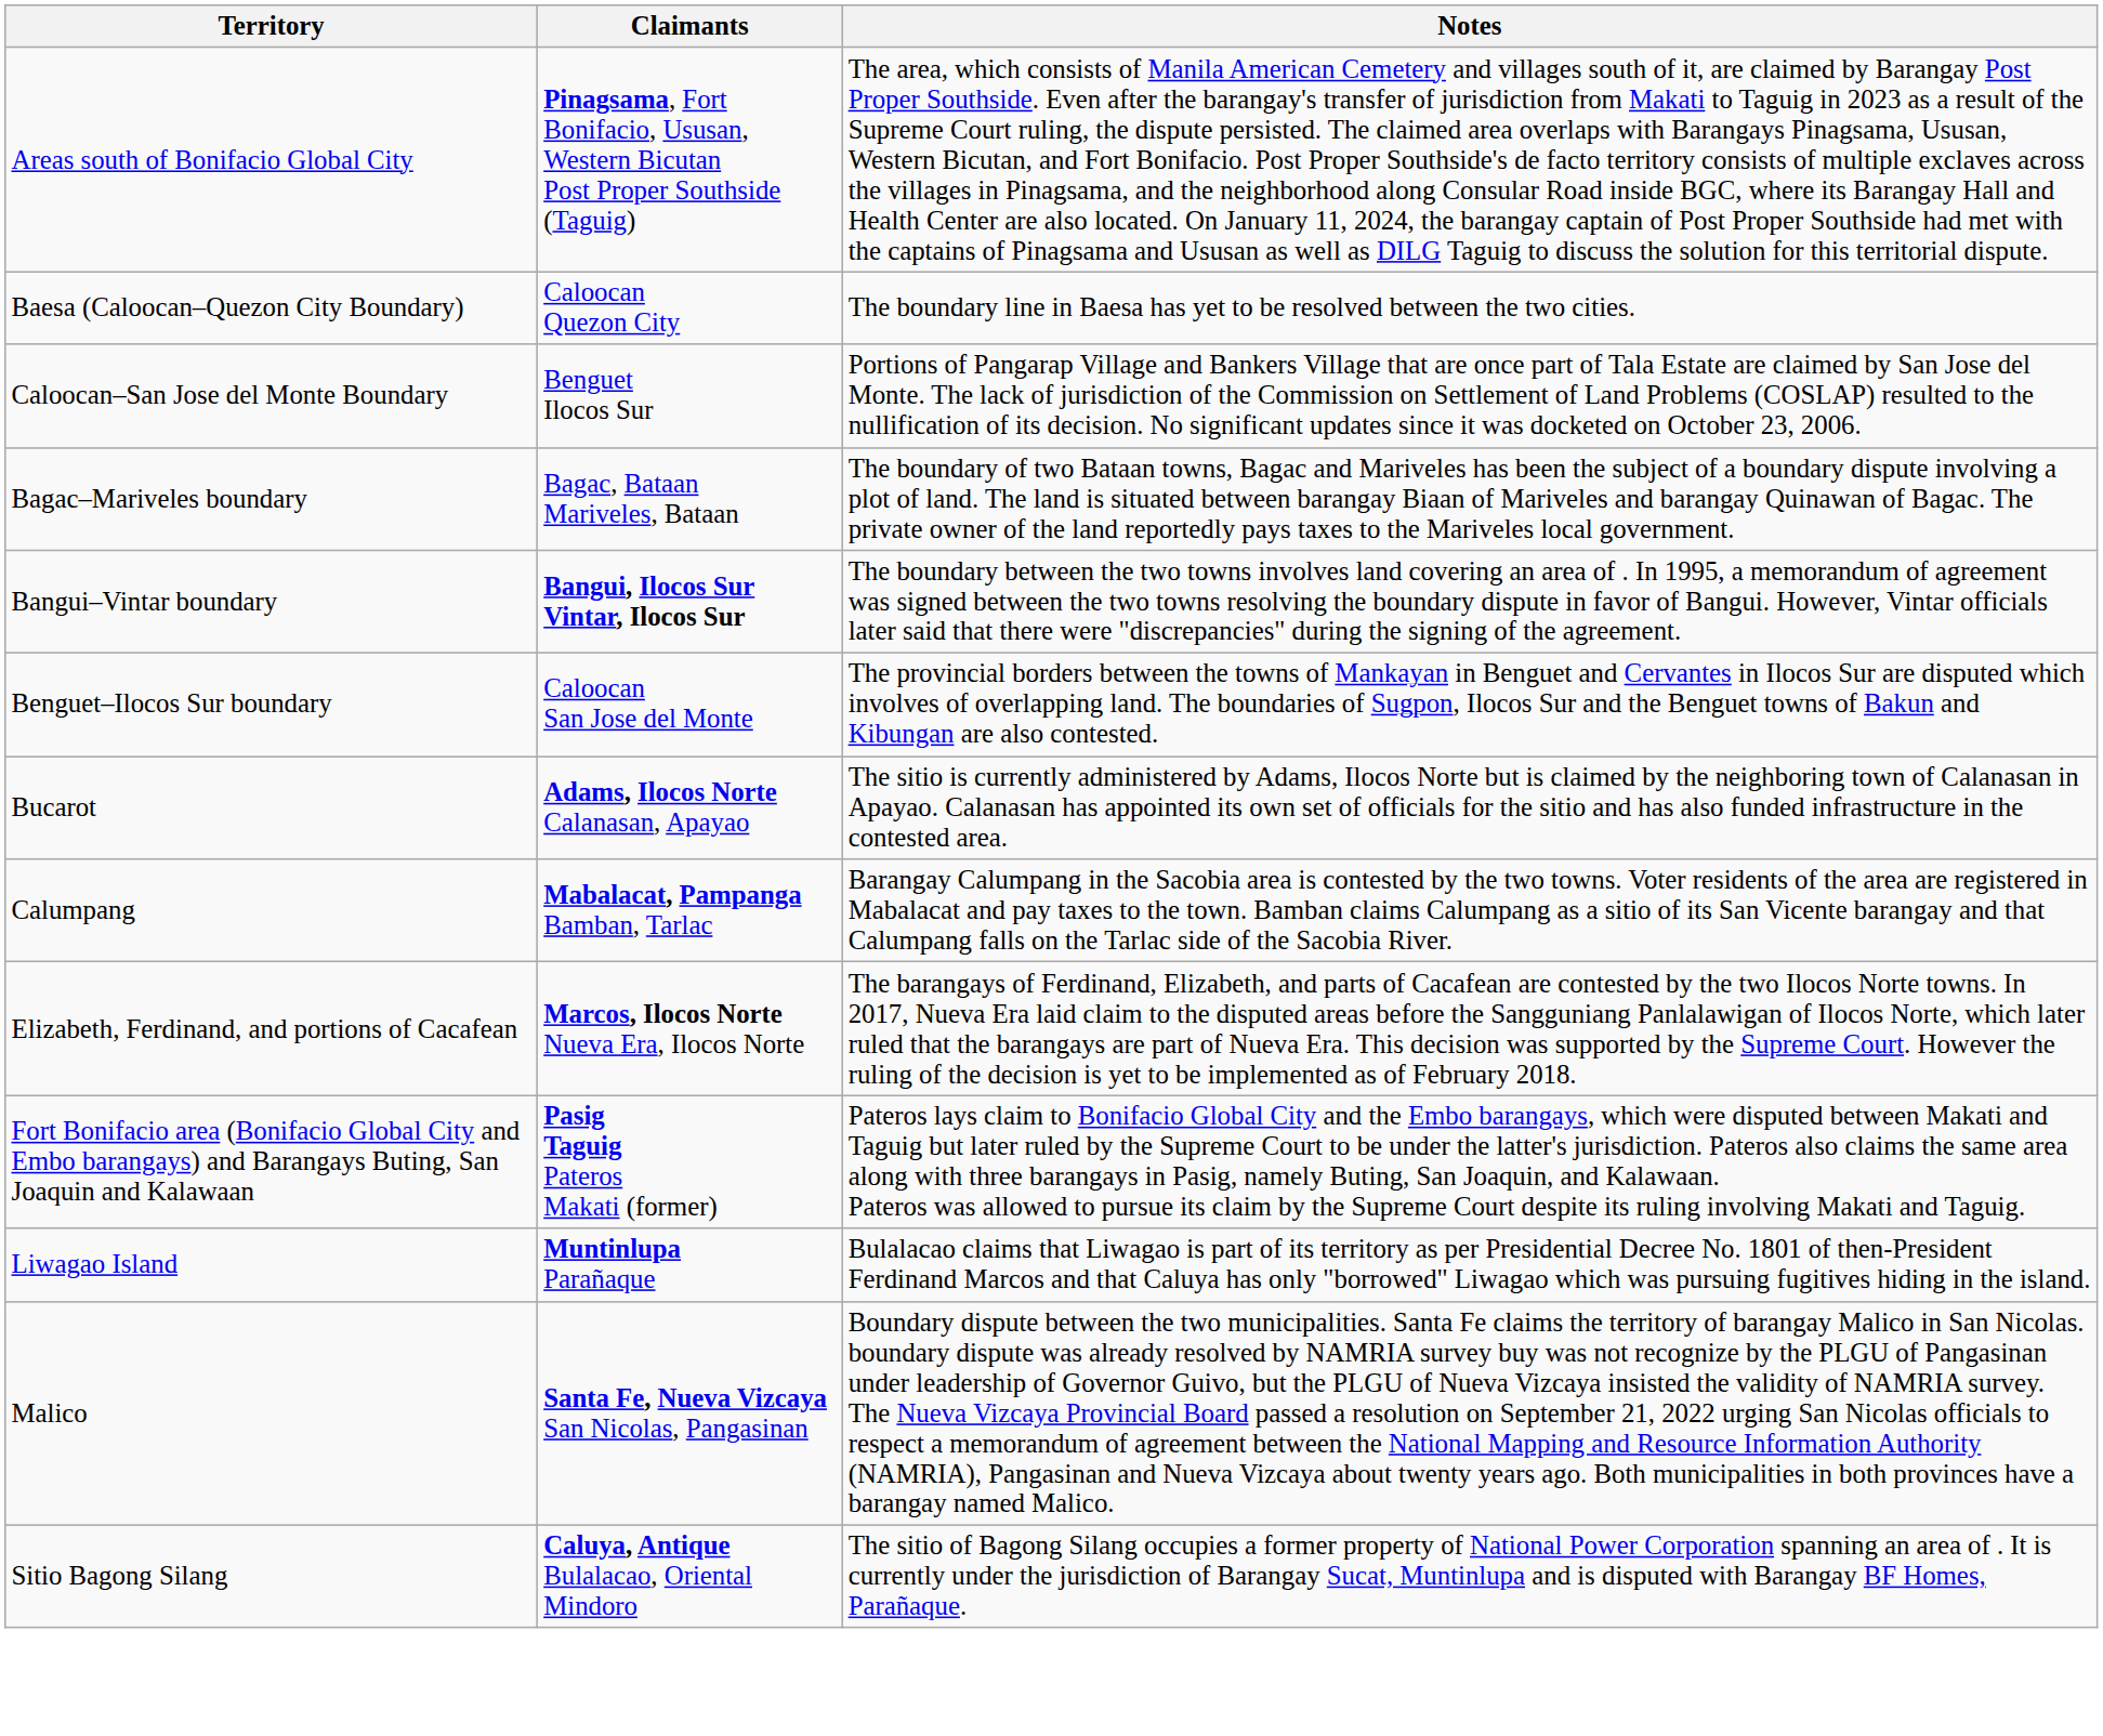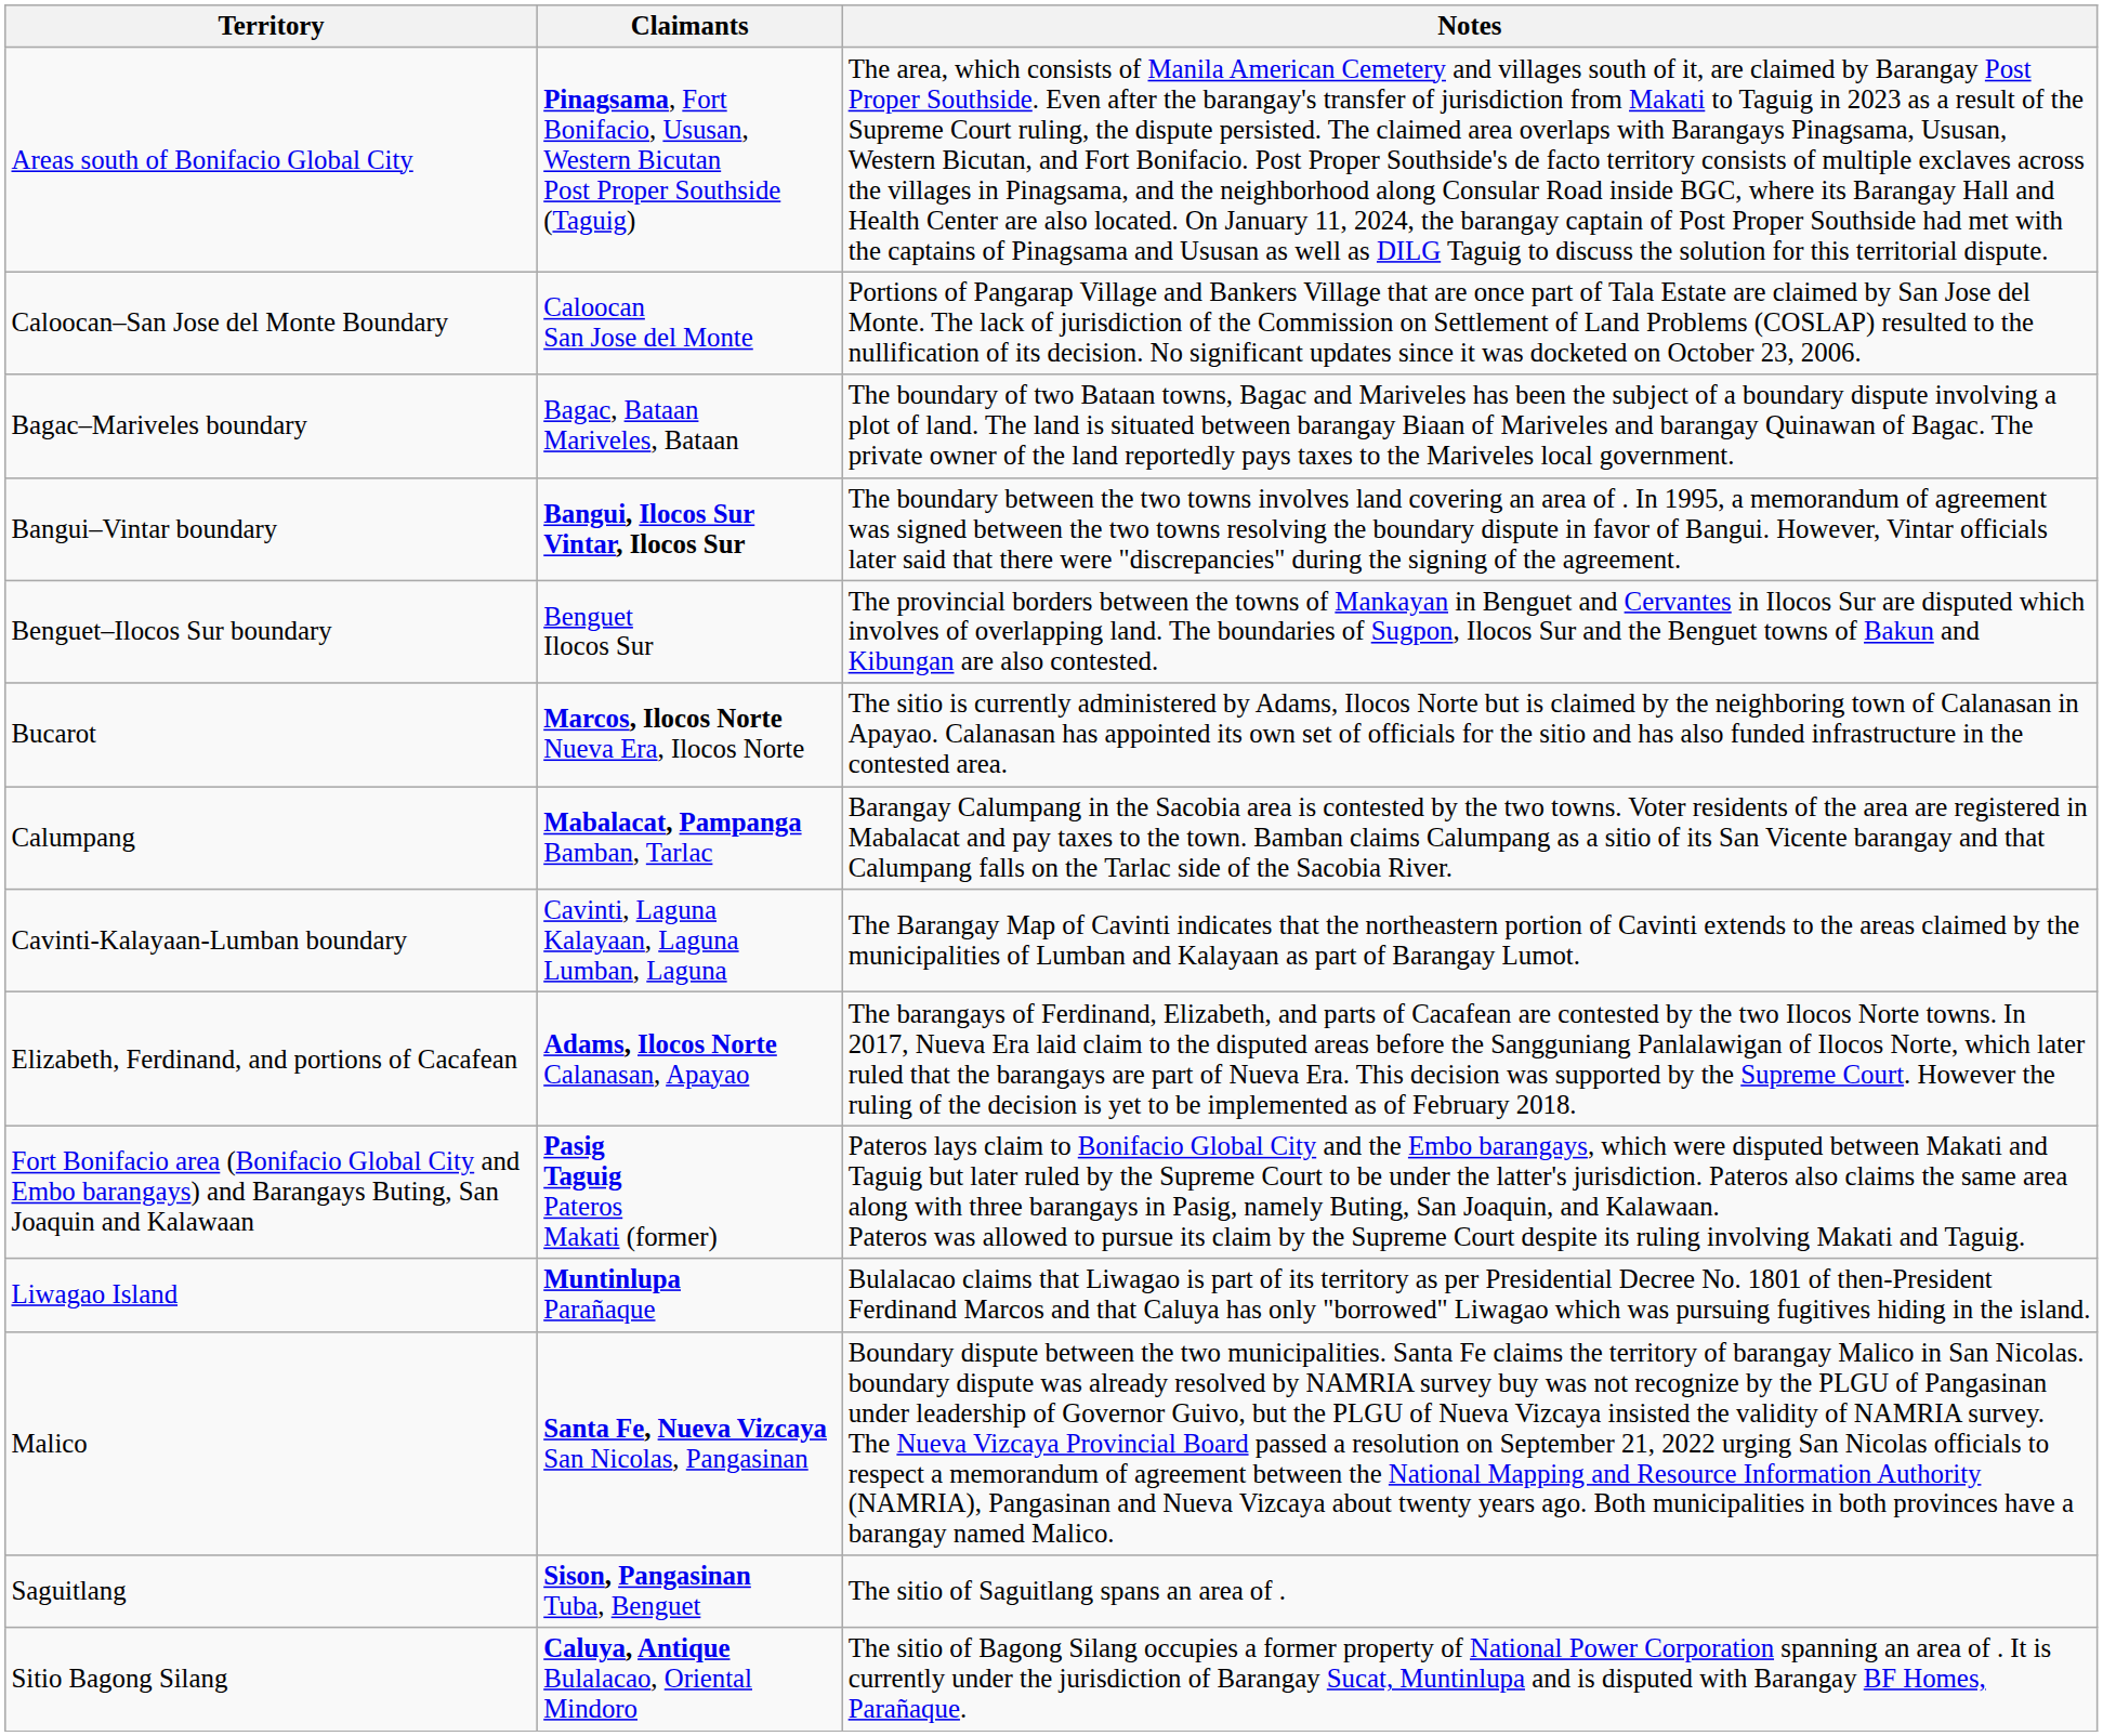 <table class="wikitable">
 <tr>
 <th>Territory</th>
 <th>Claimants</th>
 <th width=60%>Notes</th>
 </tr>
 <tr>
 <td><a href='#'>Areas south of Bonifacio Global City</a></td>
 <td><strong><a href='#'>Pinagsama</a></strong>, <a href='#'>Fort Bonifacio</a>, <a href='#'>Ususan</a>, <a href='#'>Western Bicutan</a> <br> <a href='#'>Post Proper Southside</a> <br> (<a href='#'>Taguig</a>)</td>
 <td>The area, which consists of <a href='#'>Manila American Cemetery</a> and villages south of it, are claimed by Barangay <a href='#'>Post Proper Southside</a>. Even after the barangay's transfer of jurisdiction from <a href='#'>Makati</a> to Taguig in 2023 as a result of the Supreme Court ruling, the dispute persisted. The claimed area overlaps with Barangays Pinagsama, Ususan, Western Bicutan, and Fort Bonifacio. Post Proper Southside's de facto territory consists of multiple exclaves across the villages in Pinagsama, and the neighborhood along Consular Road inside BGC, where its Barangay Hall and Health Center are also located. On January 11, 2024, the barangay captain of Post Proper Southside had met with the captains of Pinagsama and Ususan as well as <a href='#'>DILG</a> Taguig to discuss the solution for this territorial dispute. </td>
 </tr>
 <tr>
-<td>Baesa (Caloocan–Quezon City Boundary)</td>
-<td><a href='#'>Caloocan</a><br><a href='#'>Quezon City</a></td>
-<td>The boundary line in Baesa has yet to be resolved between the two cities.</td>
-</tr>
-<tr>
 <td>Caloocan–San Jose del Monte Boundary</td>
-<td><a href='#'>Benguet</a><br>Ilocos Sur</td>
+<td><a href='#'>Caloocan</a><br><a href='#'>San Jose del Monte</a></td>
 <td>Portions of Pangarap Village and Bankers Village that are once part of Tala Estate are claimed by San Jose del Monte. The lack of jurisdiction of the Commission on Settlement of Land Problems (COSLAP) resulted to the nullification of its decision. No significant updates since it was docketed on October 23, 2006.</td>
 </tr>
 <tr>
 <td>Bagac–Mariveles boundary</td>
 <td><a href='#'>Bagac</a>, <a href='#'>Bataan</a> <br><a href='#'>Mariveles</a>, Bataan</td>
 <td>The boundary of two Bataan towns, Bagac and Mariveles has been the subject of a boundary dispute involving a  plot of land. The land is situated between barangay Biaan of Mariveles and barangay Quinawan of Bagac. The private owner of the land reportedly pays taxes to the Mariveles local government.</td>
 </tr>
 <tr>
 <td>Bangui–Vintar boundary</td>
 <td><strong><a href='#'>Bangui</a>, <a href='#'>Ilocos Sur</a><br><a href='#'>Vintar</a>, Ilocos Sur</strong></td>
 <td>The boundary between the two towns involves land covering an area of . In 1995, a memorandum of agreement was signed between the two towns resolving the boundary dispute in favor of Bangui. However, Vintar officials later said that there were "discrepancies" during the signing of the agreement.</td>
 </tr>
 <tr>
 <td>Benguet–Ilocos Sur boundary</td>
-<td><a href='#'>Caloocan</a><br><a href='#'>San Jose del Monte</a></td>
+<td><a href='#'>Benguet</a><br>Ilocos Sur</td>
 <td>The provincial borders between the towns of <a href='#'>Mankayan</a> in Benguet and <a href='#'>Cervantes</a> in Ilocos Sur are disputed which involves  of overlapping land. The boundaries of <a href='#'>Sugpon</a>, Ilocos Sur and the Benguet towns of <a href='#'>Bakun</a> and <a href='#'>Kibungan</a> are also contested.</td>
 </tr>
 <tr>
 <td>Bucarot</td>
-<td><strong><a href='#'>Adams</a>, <a href='#'>Ilocos Norte</a></strong><br><a href='#'>Calanasan</a>, <a href='#'>Apayao</a></td>
+<td><strong><a href='#'>Marcos</a>, Ilocos Norte</strong><br><a href='#'>Nueva Era</a>, Ilocos Norte</td>
 <td>The sitio is currently administered by Adams, Ilocos Norte but is claimed by the neighboring town of Calanasan in Apayao. Calanasan has appointed its own set of officials for the sitio and has also funded infrastructure in the contested area.</td>
 </tr>
 <tr>
 <td>Calumpang</td>
 <td><strong><a href='#'>Mabalacat</a>, <a href='#'>Pampanga</a></strong><br><a href='#'>Bamban</a>, <a href='#'>Tarlac</a></td>
 <td>Barangay Calumpang in the Sacobia area is contested by the two towns. Voter residents of the area are registered in Mabalacat and pay taxes to the town. Bamban claims Calumpang as a sitio of its San Vicente barangay and that Calumpang falls on the Tarlac side of the Sacobia River.</td>
 </tr>
 <tr>
+<td>Cavinti-Kalayaan-Lumban boundary</td>
+<td><a href='#'>Cavinti</a>, <a href='#'>Laguna</a><br><a href='#'>Kalayaan</a>, <a href='#'>Laguna</a><br><a href='#'>Lumban</a>, <a href='#'>Laguna</a></td>
+<td>The Barangay Map of Cavinti indicates that the northeastern portion of Cavinti extends to the areas claimed by the municipalities of Lumban and Kalayaan as part of Barangay Lumot.</td>
+</tr>
+<tr>
 <td>Elizabeth, Ferdinand, and portions of Cacafean</td>
-<td><strong><a href='#'>Marcos</a>, Ilocos Norte</strong><br><a href='#'>Nueva Era</a>, Ilocos Norte</td>
+<td><strong><a href='#'>Adams</a>, <a href='#'>Ilocos Norte</a></strong><br><a href='#'>Calanasan</a>, <a href='#'>Apayao</a></td>
 <td>The barangays of Ferdinand, Elizabeth, and parts of Cacafean are contested by the two Ilocos Norte towns. In 2017, Nueva Era laid claim to the disputed areas before the Sangguniang Panlalawigan of Ilocos Norte, which later ruled that the barangays are part of Nueva Era. This decision was supported by the <a href='#'>Supreme Court</a>. However the ruling of the decision is yet to be implemented as of February 2018.</td>
 </tr>
 <tr>
 <td><a href='#'>Fort Bonifacio area</a> (<a href='#'>Bonifacio Global City</a> and <a href='#'>Embo barangays</a>) and Barangays Buting, San Joaquin and Kalawaan</td>
 <td><strong><a href='#'>Pasig</a></strong><br><strong><a href='#'>Taguig</a></strong><br><a href='#'>Pateros</a><br><a href='#'>Makati</a> (former)</td>
 <td>Pateros lays claim to <a href='#'>Bonifacio Global City</a> and the <a href='#'>Embo barangays</a>, which were disputed between Makati and Taguig but later ruled by the Supreme Court to be under the latter's jurisdiction. Pateros also claims the same area along with three barangays in Pasig, namely Buting, San Joaquin, and Kalawaan.<br>Pateros was allowed to pursue its claim by the Supreme Court despite its ruling involving Makati and Taguig.</td>
 </tr>
 <tr>
 <td><a href='#'>Liwagao Island</a></td>
 <td><strong><a href='#'>Muntinlupa</a></strong><br><a href='#'>Parañaque</a></td>
 <td>Bulalacao claims that Liwagao is part of its territory as per Presidential Decree No. 1801 of then-President Ferdinand Marcos and that Caluya has only "borrowed" Liwagao which was pursuing fugitives hiding in the island.</td>
 </tr>
 <tr>
 <td>Malico</td>
 <td><strong><a href='#'>Santa Fe</a>, <a href='#'>Nueva Vizcaya</a></strong><br><a href='#'>San Nicolas</a>, <a href='#'>Pangasinan</a></td>
 <td>Boundary dispute between the two municipalities. Santa Fe claims the territory of barangay Malico in San Nicolas. boundary dispute was already resolved by NAMRIA survey buy was not recognize by the PLGU of Pangasinan under leadership of Governor Guivo, but the PLGU of Nueva Vizcaya insisted the validity of NAMRIA survey.  The <a href='#'>Nueva Vizcaya Provincial Board</a> passed a resolution on September 21, 2022 urging San Nicolas officials to respect a memorandum of agreement between the <a href='#'>National Mapping and Resource Information Authority</a> (NAMRIA), Pangasinan and Nueva Vizcaya about twenty years ago. Both municipalities in both provinces have a barangay named Malico.</td>
 </tr>
 <tr>
+<td>Saguitlang</td>
+<td><strong><a href='#'>Sison</a>, <a href='#'>Pangasinan</a></strong><br><a href='#'>Tuba</a>, <a href='#'>Benguet</a></td>
+<td>The sitio of Saguitlang spans an area of .</td>
+</tr>
+<tr>
 <td>Sitio Bagong Silang</td>
 <td><strong><a href='#'>Caluya</a>, <a href='#'>Antique</a></strong><br><a href='#'>Bulalacao</a>, <a href='#'>Oriental Mindoro</a></td>
 <td>The sitio of Bagong Silang occupies a former property of <a href='#'>National Power Corporation</a> spanning an area of . It is currently under the jurisdiction of Barangay <a href='#'>Sucat, Muntinlupa</a> and is disputed with Barangay <a href='#'>BF Homes, Parañaque</a>.</td>
 </tr>
 </table>
